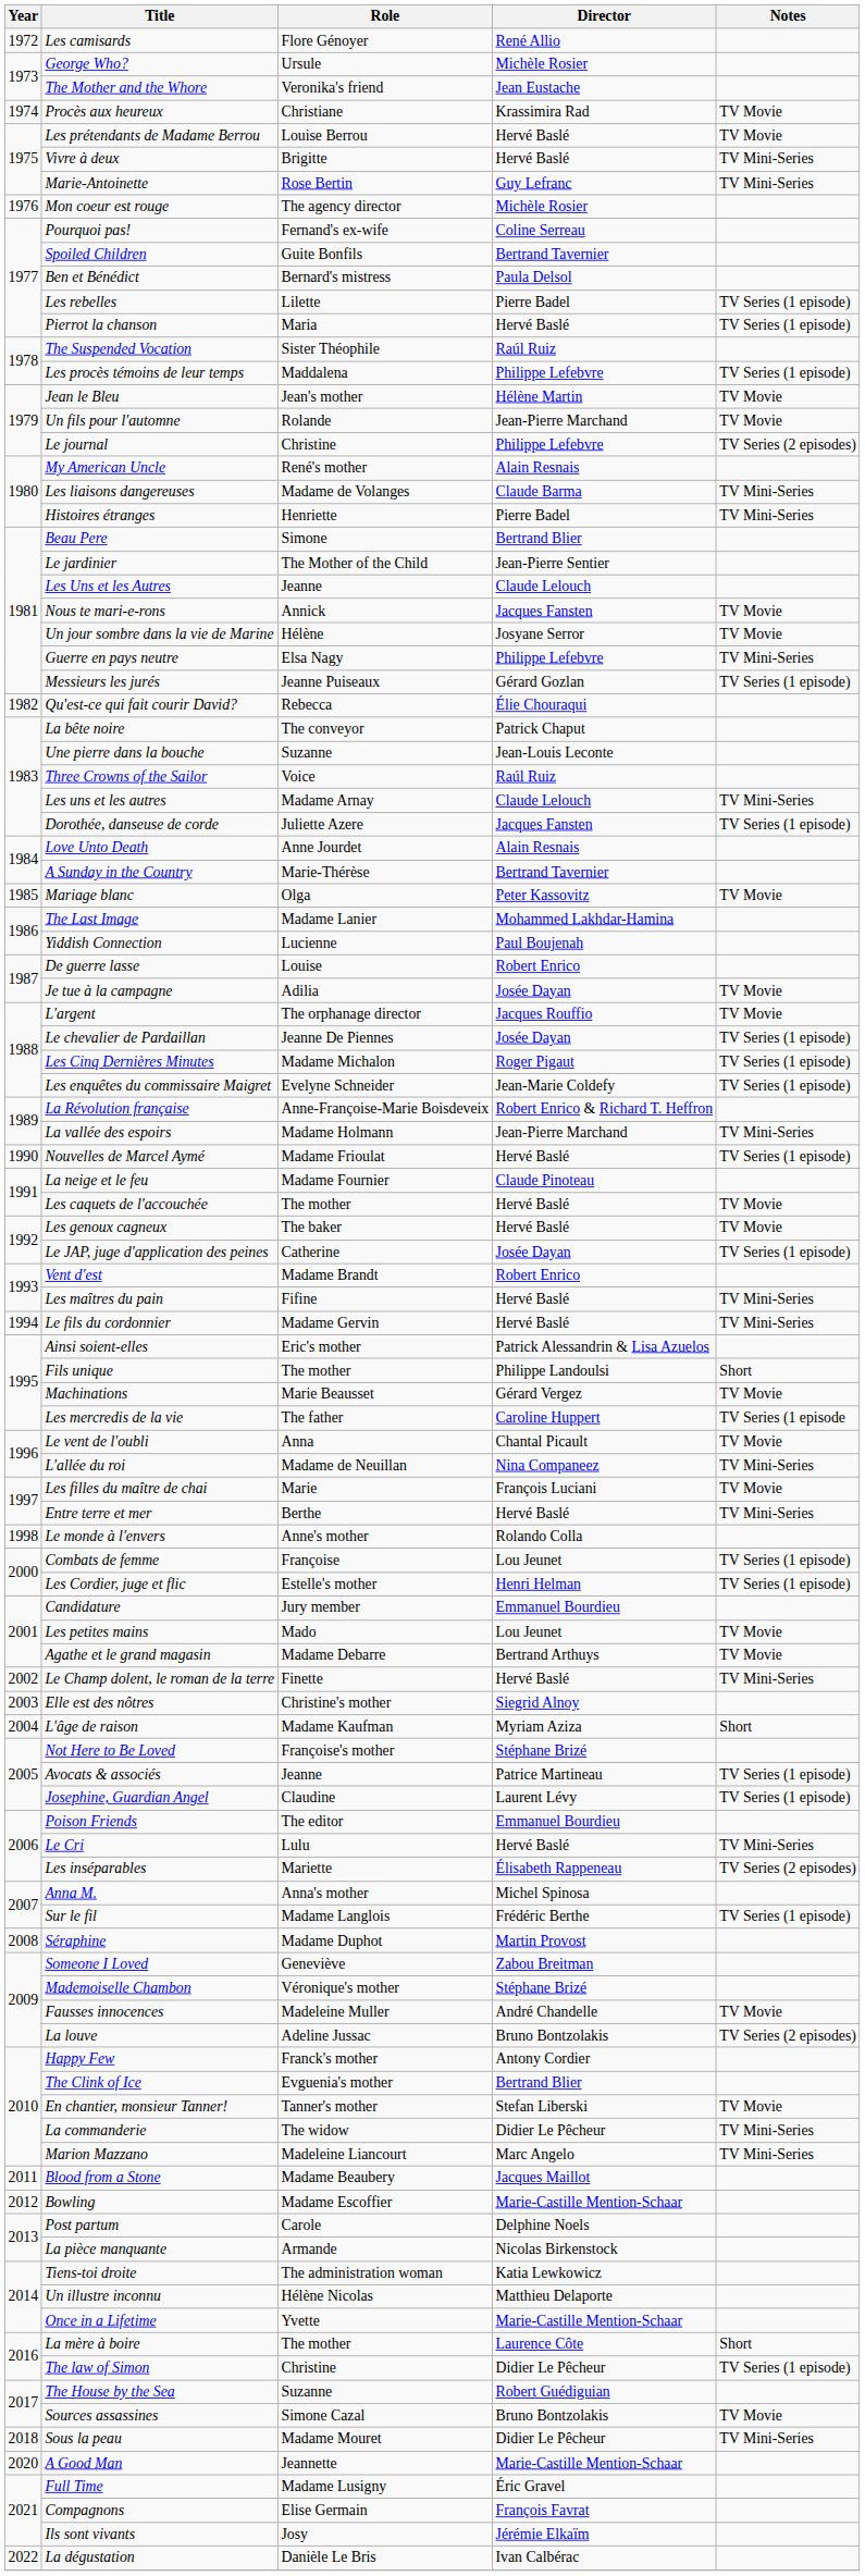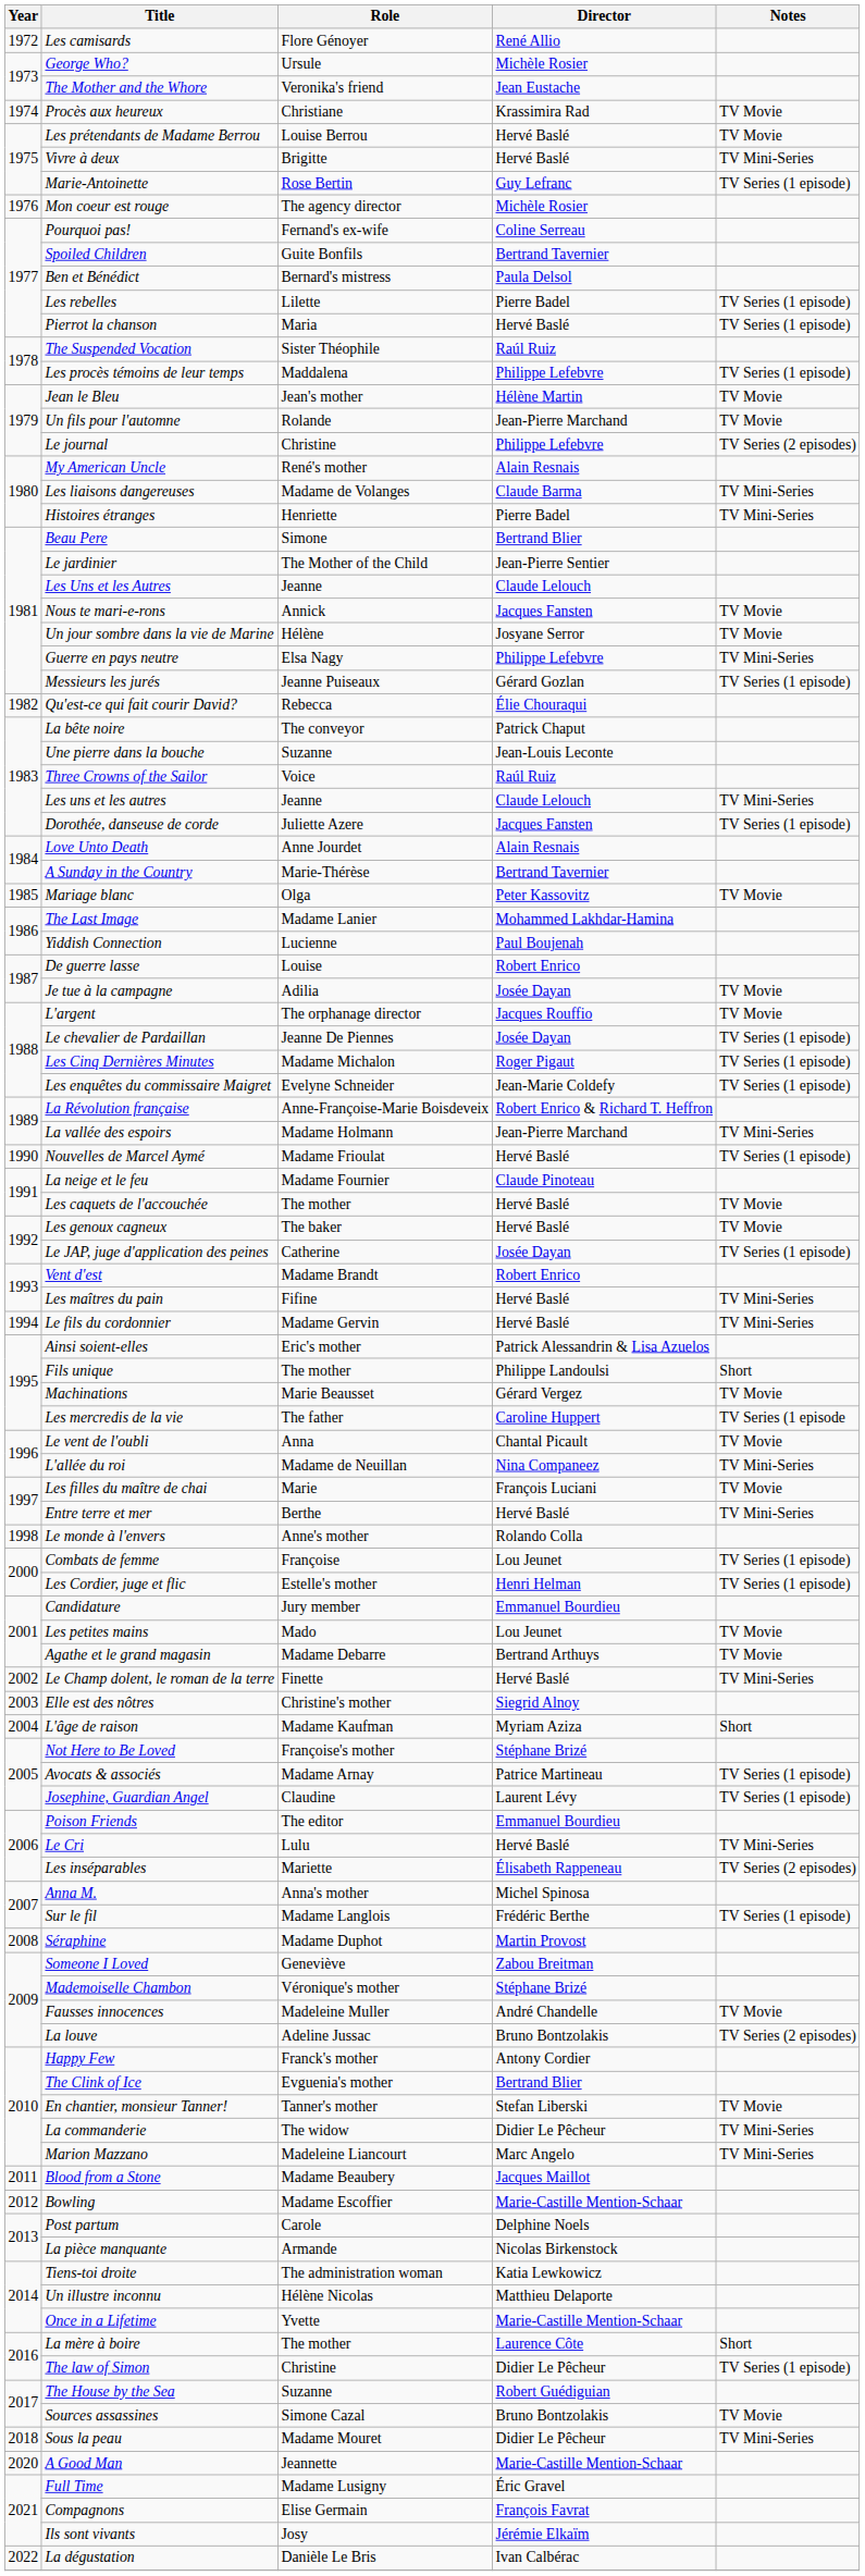 <table class="wikitable">
 <tr>
 <th>Year</th>
 <th>Title</th>
 <th>Role</th>
 <th>Director</th>
 <th>Notes</th>
 </tr>
 <tr>
 <td>1972</td>
 <td><em>Les camisards</em></td>
 <td>Flore Génoyer</td>
 <td><a href='#'>René Allio</a></td>
 <td></td>
 </tr>
 <tr>
 <td rowspan=2>1973</td>
 <td><em><a href='#'>George Who?</a></em></td>
 <td>Ursule</td>
 <td><a href='#'>Michèle Rosier</a></td>
 <td></td>
 </tr>
 <tr>
 <td><em><a href='#'>The Mother and the Whore</a></em></td>
 <td>Veronika's friend</td>
 <td><a href='#'>Jean Eustache</a></td>
 <td></td>
 </tr>
 <tr>
 <td>1974</td>
 <td><em>Procès aux heureux</em></td>
 <td>Christiane</td>
 <td>Krassimira Rad</td>
 <td>TV Movie</td>
 </tr>
 <tr>
 <td rowspan=3>1975</td>
 <td><em>Les prétendants de Madame Berrou</em></td>
 <td>Louise Berrou</td>
 <td>Hervé Baslé</td>
 <td>TV Movie</td>
 </tr>
 <tr>
 <td><em>Vivre à deux</em></td>
 <td>Brigitte</td>
 <td>Hervé Baslé</td>
 <td>TV Mini-Series</td>
 </tr>
 <tr>
 <td><em>Marie-Antoinette</em></td>
 <td><a href='#'>Rose Bertin</a></td>
 <td><a href='#'>Guy Lefranc</a></td>
-<td>TV Mini-Series</td>
+<td>TV Series (1 episode)</td>
 </tr>
 <tr>
 <td>1976</td>
 <td><em>Mon coeur est rouge</em></td>
 <td>The agency director</td>
 <td><a href='#'>Michèle Rosier</a></td>
 <td></td>
 </tr>
 <tr>
 <td rowspan=5>1977</td>
 <td><em>Pourquoi pas!</em></td>
 <td>Fernand's ex-wife</td>
 <td><a href='#'>Coline Serreau</a></td>
 <td></td>
 </tr>
 <tr>
 <td><em><a href='#'>Spoiled Children</a></em></td>
 <td>Guite Bonfils</td>
 <td><a href='#'>Bertrand Tavernier</a></td>
 <td></td>
 </tr>
 <tr>
 <td><em>Ben et Bénédict</em></td>
 <td>Bernard's mistress</td>
 <td><a href='#'>Paula Delsol</a></td>
 <td></td>
 </tr>
 <tr>
 <td><em>Les rebelles</em></td>
 <td>Lilette</td>
 <td>Pierre Badel</td>
 <td>TV Series (1 episode)</td>
 </tr>
 <tr>
 <td><em>Pierrot la chanson</em></td>
 <td>Maria</td>
 <td>Hervé Baslé</td>
 <td>TV Series (1 episode)</td>
 </tr>
 <tr>
 <td rowspan=2>1978</td>
 <td><em><a href='#'>The Suspended Vocation</a></em></td>
 <td>Sister Théophile</td>
 <td><a href='#'>Raúl Ruiz</a></td>
 <td></td>
 </tr>
 <tr>
 <td><em>Les procès témoins de leur temps</em></td>
 <td>Maddalena</td>
 <td><a href='#'>Philippe Lefebvre</a></td>
 <td>TV Series (1 episode)</td>
 </tr>
 <tr>
 <td rowspan=3>1979</td>
 <td><em>Jean le Bleu</em></td>
 <td>Jean's mother</td>
 <td><a href='#'>Hélène Martin</a></td>
 <td>TV Movie</td>
 </tr>
 <tr>
 <td><em>Un fils pour l'automne</em></td>
 <td>Rolande</td>
 <td>Jean-Pierre Marchand</td>
 <td>TV Movie</td>
 </tr>
 <tr>
 <td><em>Le journal</em></td>
 <td>Christine</td>
 <td><a href='#'>Philippe Lefebvre</a></td>
 <td>TV Series (2 episodes)</td>
 </tr>
 <tr>
 <td rowspan=3>1980</td>
 <td><em><a href='#'>My American Uncle</a></em></td>
 <td>René's mother</td>
 <td><a href='#'>Alain Resnais</a></td>
 <td></td>
 </tr>
 <tr>
 <td><em>Les liaisons dangereuses</em></td>
 <td>Madame de Volanges</td>
 <td><a href='#'>Claude Barma</a></td>
 <td>TV Mini-Series</td>
 </tr>
 <tr>
 <td><em>Histoires étranges</em></td>
 <td>Henriette</td>
 <td>Pierre Badel</td>
 <td>TV Mini-Series</td>
 </tr>
 <tr>
 <td rowspan=7>1981</td>
 <td><em><a href='#'>Beau Pere</a></em></td>
 <td>Simone</td>
 <td><a href='#'>Bertrand Blier</a></td>
 <td></td>
 </tr>
 <tr>
 <td><em>Le jardinier</em></td>
 <td>The Mother of the Child</td>
 <td>Jean-Pierre Sentier</td>
 <td></td>
 </tr>
 <tr>
 <td><em><a href='#'>Les Uns et les Autres</a></em></td>
 <td>Jeanne</td>
 <td><a href='#'>Claude Lelouch</a></td>
 <td></td>
 </tr>
 <tr>
 <td><em>Nous te mari-e-rons</em></td>
 <td>Annick</td>
 <td><a href='#'>Jacques Fansten</a></td>
 <td>TV Movie</td>
 </tr>
 <tr>
 <td><em>Un jour sombre dans la vie de Marine</em></td>
 <td>Hélène</td>
 <td>Josyane Serror</td>
 <td>TV Movie</td>
 </tr>
 <tr>
 <td><em>Guerre en pays neutre</em></td>
 <td>Elsa Nagy</td>
 <td><a href='#'>Philippe Lefebvre</a></td>
 <td>TV Mini-Series</td>
 </tr>
 <tr>
 <td><em>Messieurs les jurés</em></td>
 <td>Jeanne Puiseaux</td>
 <td>Gérard Gozlan</td>
 <td>TV Series (1 episode)</td>
 </tr>
 <tr>
 <td>1982</td>
 <td><em>Qu'est-ce qui fait courir David?</em></td>
 <td>Rebecca</td>
 <td><a href='#'>Élie Chouraqui</a></td>
 <td></td>
 </tr>
 <tr>
 <td rowspan=5>1983</td>
 <td><em>La bête noire</em></td>
 <td>The conveyor</td>
 <td>Patrick Chaput</td>
 <td></td>
 </tr>
 <tr>
 <td><em>Une pierre dans la bouche</em></td>
 <td>Suzanne</td>
 <td>Jean-Louis Leconte</td>
 <td></td>
 </tr>
 <tr>
 <td><em><a href='#'>Three Crowns of the Sailor</a></em></td>
 <td>Voice</td>
 <td><a href='#'>Raúl Ruiz</a></td>
 <td></td>
 </tr>
 <tr>
 <td><em>Les uns et les autres</em></td>
-<td>Madame Arnay</td>
+<td>Jeanne</td>
 <td><a href='#'>Claude Lelouch</a></td>
 <td>TV Mini-Series</td>
 </tr>
 <tr>
 <td><em>Dorothée, danseuse de corde</em></td>
 <td>Juliette Azere</td>
 <td><a href='#'>Jacques Fansten</a></td>
 <td>TV Series (1 episode)</td>
 </tr>
 <tr>
 <td rowspan=2>1984</td>
 <td><em><a href='#'>Love Unto Death</a></em></td>
 <td>Anne Jourdet</td>
 <td><a href='#'>Alain Resnais</a></td>
 <td></td>
 </tr>
 <tr>
 <td><em><a href='#'>A Sunday in the Country</a></em></td>
 <td>Marie-Thérèse</td>
 <td><a href='#'>Bertrand Tavernier</a></td>
 <td></td>
 </tr>
 <tr>
 <td>1985</td>
 <td><em>Mariage blanc</em></td>
 <td>Olga</td>
 <td><a href='#'>Peter Kassovitz</a></td>
 <td>TV Movie</td>
 </tr>
 <tr>
 <td rowspan=2>1986</td>
 <td><em><a href='#'>The Last Image</a></em></td>
 <td>Madame Lanier</td>
 <td><a href='#'>Mohammed Lakhdar-Hamina</a></td>
 <td></td>
 </tr>
 <tr>
 <td><em>Yiddish Connection</em></td>
 <td>Lucienne</td>
 <td><a href='#'>Paul Boujenah</a></td>
 <td></td>
 </tr>
 <tr>
 <td rowspan=2>1987</td>
 <td><em>De guerre lasse</em></td>
 <td>Louise</td>
 <td><a href='#'>Robert Enrico</a></td>
 <td></td>
 </tr>
 <tr>
 <td><em>Je tue à la campagne</em></td>
 <td>Adilia</td>
 <td><a href='#'>Josée Dayan</a></td>
 <td>TV Movie</td>
 </tr>
 <tr>
 <td rowspan=4>1988</td>
 <td><em>L'argent</em></td>
 <td>The orphanage director</td>
 <td><a href='#'>Jacques Rouffio</a></td>
 <td>TV Movie</td>
 </tr>
 <tr>
 <td><em>Le chevalier de Pardaillan</em></td>
 <td>Jeanne De Piennes</td>
 <td><a href='#'>Josée Dayan</a></td>
 <td>TV Series (1 episode)</td>
 </tr>
 <tr>
 <td><em><a href='#'>Les Cinq Dernières Minutes</a></em></td>
 <td>Madame Michalon</td>
 <td><a href='#'>Roger Pigaut</a></td>
 <td>TV Series (1 episode)</td>
 </tr>
 <tr>
 <td><em>Les enquêtes du commissaire Maigret</em></td>
 <td>Evelyne Schneider</td>
 <td>Jean-Marie Coldefy</td>
 <td>TV Series (1 episode)</td>
 </tr>
 <tr>
 <td rowspan=2>1989</td>
 <td><em><a href='#'>La Révolution française</a></em></td>
 <td>Anne-Françoise-Marie Boisdeveix</td>
 <td><a href='#'>Robert Enrico</a> & <a href='#'>Richard T. Heffron</a></td>
 <td></td>
 </tr>
 <tr>
 <td><em>La vallée des espoirs</em></td>
 <td>Madame Holmann</td>
 <td>Jean-Pierre Marchand</td>
 <td>TV Mini-Series</td>
 </tr>
 <tr>
 <td>1990</td>
 <td><em>Nouvelles de Marcel Aymé</em></td>
 <td>Madame Frioulat</td>
 <td>Hervé Baslé</td>
 <td>TV Series (1 episode)</td>
 </tr>
 <tr>
 <td rowspan=2>1991</td>
 <td><em>La neige et le feu</em></td>
 <td>Madame Fournier</td>
 <td><a href='#'>Claude Pinoteau</a></td>
 <td></td>
 </tr>
 <tr>
 <td><em>Les caquets de l'accouchée</em></td>
 <td>The mother</td>
 <td>Hervé Baslé</td>
 <td>TV Movie</td>
 </tr>
 <tr>
 <td rowspan=2>1992</td>
 <td><em>Les genoux cagneux</em></td>
 <td>The baker</td>
 <td>Hervé Baslé</td>
 <td>TV Movie</td>
 </tr>
 <tr>
 <td><em>Le JAP, juge d'application des peines</em></td>
 <td>Catherine</td>
 <td><a href='#'>Josée Dayan</a></td>
 <td>TV Series (1 episode)</td>
 </tr>
 <tr>
 <td rowspan=2>1993</td>
 <td><em><a href='#'>Vent d'est</a></em></td>
 <td>Madame Brandt</td>
 <td><a href='#'>Robert Enrico</a></td>
 <td></td>
 </tr>
 <tr>
 <td><em>Les maîtres du pain</em></td>
 <td>Fifine</td>
 <td>Hervé Baslé</td>
 <td>TV Mini-Series</td>
 </tr>
 <tr>
 <td>1994</td>
 <td><em>Le fils du cordonnier</em></td>
 <td>Madame Gervin</td>
 <td>Hervé Baslé</td>
 <td>TV Mini-Series</td>
 </tr>
 <tr>
 <td rowspan=4>1995</td>
 <td><em>Ainsi soient-elles</em></td>
 <td>Eric's mother</td>
 <td>Patrick Alessandrin & <a href='#'>Lisa Azuelos</a></td>
 <td></td>
 </tr>
 <tr>
 <td><em>Fils unique</em></td>
 <td>The mother</td>
 <td>Philippe Landoulsi</td>
 <td>Short</td>
 </tr>
 <tr>
 <td><em>Machinations</em></td>
 <td>Marie Beausset</td>
 <td>Gérard Vergez</td>
 <td>TV Movie</td>
 </tr>
 <tr>
 <td><em>Les mercredis de la vie</em></td>
 <td>The father</td>
 <td><a href='#'>Caroline Huppert</a></td>
 <td>TV Series (1 episode</td>
 </tr>
 <tr>
 <td rowspan=2>1996</td>
 <td><em>Le vent de l'oubli</em></td>
 <td>Anna</td>
 <td>Chantal Picault</td>
 <td>TV Movie</td>
 </tr>
 <tr>
 <td><em>L'allée du roi</em></td>
 <td>Madame de Neuillan</td>
 <td><a href='#'>Nina Companeez</a></td>
 <td>TV Mini-Series</td>
 </tr>
 <tr>
 <td rowspan=2>1997</td>
 <td><em>Les filles du maître de chai</em></td>
 <td>Marie</td>
 <td>François Luciani</td>
 <td>TV Movie</td>
 </tr>
 <tr>
 <td><em>Entre terre et mer</em></td>
 <td>Berthe</td>
 <td>Hervé Baslé</td>
 <td>TV Mini-Series</td>
 </tr>
 <tr>
 <td>1998</td>
 <td><em>Le monde à l'envers</em></td>
 <td>Anne's mother</td>
 <td>Rolando Colla</td>
 <td></td>
 </tr>
 <tr>
 <td rowspan=2>2000</td>
 <td><em>Combats de femme</em></td>
 <td>Françoise</td>
 <td>Lou Jeunet</td>
 <td>TV Series (1 episode)</td>
 </tr>
 <tr>
 <td><em>Les Cordier, juge et flic</em></td>
 <td>Estelle's mother</td>
 <td><a href='#'>Henri Helman</a></td>
 <td>TV Series (1 episode)</td>
 </tr>
 <tr>
 <td rowspan=3>2001</td>
 <td><em>Candidature</em></td>
 <td>Jury member</td>
 <td><a href='#'>Emmanuel Bourdieu</a></td>
 <td></td>
 </tr>
 <tr>
 <td><em>Les petites mains</em></td>
 <td>Mado</td>
 <td>Lou Jeunet</td>
 <td>TV Movie</td>
 </tr>
 <tr>
 <td><em>Agathe et le grand magasin</em></td>
 <td>Madame Debarre</td>
 <td>Bertrand Arthuys</td>
 <td>TV Movie</td>
 </tr>
 <tr>
 <td>2002</td>
 <td><em>Le Champ dolent, le roman de la terre</em></td>
 <td>Finette</td>
 <td>Hervé Baslé</td>
 <td>TV Mini-Series</td>
 </tr>
 <tr>
 <td>2003</td>
 <td><em>Elle est des nôtres</em></td>
 <td>Christine's mother</td>
 <td><a href='#'>Siegrid Alnoy</a></td>
 <td></td>
 </tr>
 <tr>
 <td>2004</td>
 <td><em>L'âge de raison</em></td>
 <td>Madame Kaufman</td>
 <td>Myriam Aziza</td>
 <td>Short</td>
 </tr>
 <tr>
 <td rowspan=3>2005</td>
 <td><em><a href='#'>Not Here to Be Loved</a></em></td>
 <td>Françoise's mother</td>
 <td><a href='#'>Stéphane Brizé</a></td>
 <td></td>
 </tr>
 <tr>
 <td><em>Avocats & associés</em></td>
-<td>Jeanne</td>
+<td>Madame Arnay</td>
 <td>Patrice Martineau</td>
 <td>TV Series (1 episode)</td>
 </tr>
 <tr>
 <td><em><a href='#'>Josephine, Guardian Angel</a></em></td>
 <td>Claudine</td>
 <td>Laurent Lévy</td>
 <td>TV Series (1 episode)</td>
 </tr>
 <tr>
 <td rowspan=3>2006</td>
 <td><em><a href='#'>Poison Friends</a></em></td>
 <td>The editor</td>
 <td><a href='#'>Emmanuel Bourdieu</a></td>
 <td></td>
 </tr>
 <tr>
 <td><em><a href='#'>Le Cri</a></em></td>
 <td>Lulu</td>
 <td>Hervé Baslé</td>
 <td>TV Mini-Series</td>
 </tr>
 <tr>
 <td><em>Les inséparables</em></td>
 <td>Mariette</td>
 <td><a href='#'>Élisabeth Rappeneau</a></td>
 <td>TV Series (2 episodes)</td>
 </tr>
 <tr>
 <td rowspan=2>2007</td>
 <td><em><a href='#'>Anna M.</a></em></td>
 <td>Anna's mother</td>
 <td>Michel Spinosa</td>
 <td></td>
 </tr>
 <tr>
 <td><em>Sur le fil</em></td>
 <td>Madame Langlois</td>
 <td>Frédéric Berthe</td>
 <td>TV Series (1 episode)</td>
 </tr>
 <tr>
 <td>2008</td>
 <td><em><a href='#'>Séraphine</a></em></td>
 <td>Madame Duphot</td>
 <td><a href='#'>Martin Provost</a></td>
 <td></td>
 </tr>
 <tr>
 <td rowspan=4>2009</td>
 <td><em><a href='#'>Someone I Loved</a></em></td>
 <td>Geneviève</td>
 <td><a href='#'>Zabou Breitman</a></td>
 <td></td>
 </tr>
 <tr>
 <td><em><a href='#'>Mademoiselle Chambon</a></em></td>
 <td>Véronique's mother</td>
 <td><a href='#'>Stéphane Brizé</a></td>
 <td></td>
 </tr>
 <tr>
 <td><em>Fausses innocences</em></td>
 <td>Madeleine Muller</td>
 <td>André Chandelle</td>
 <td>TV Movie</td>
 </tr>
 <tr>
 <td><em>La louve</em></td>
 <td>Adeline Jussac</td>
 <td>Bruno Bontzolakis</td>
 <td>TV Series (2 episodes)</td>
 </tr>
 <tr>
 <td rowspan=5>2010</td>
 <td><em><a href='#'>Happy Few</a></em></td>
 <td>Franck's mother</td>
 <td>Antony Cordier</td>
 <td></td>
 </tr>
 <tr>
 <td><em><a href='#'>The Clink of Ice</a></em></td>
 <td>Evguenia's mother</td>
 <td><a href='#'>Bertrand Blier</a></td>
 <td></td>
 </tr>
 <tr>
 <td><em>En chantier, monsieur Tanner!</em></td>
 <td>Tanner's mother</td>
 <td>Stefan Liberski</td>
 <td>TV Movie</td>
 </tr>
 <tr>
 <td><em>La commanderie</em></td>
 <td>The widow</td>
 <td>Didier Le Pêcheur</td>
 <td>TV Mini-Series</td>
 </tr>
 <tr>
 <td><em>Marion Mazzano</em></td>
 <td>Madeleine Liancourt</td>
 <td>Marc Angelo</td>
 <td>TV Mini-Series</td>
 </tr>
 <tr>
 <td>2011</td>
 <td><em><a href='#'>Blood from a Stone</a></em></td>
 <td>Madame Beaubery</td>
 <td><a href='#'>Jacques Maillot</a></td>
 <td></td>
 </tr>
 <tr>
 <td>2012</td>
 <td><em>Bowling</em></td>
 <td>Madame Escoffier</td>
 <td><a href='#'>Marie-Castille Mention-Schaar</a></td>
 <td></td>
 </tr>
 <tr>
 <td rowspan=2>2013</td>
 <td><em>Post partum</em></td>
 <td>Carole</td>
 <td>Delphine Noels</td>
 <td></td>
 </tr>
 <tr>
 <td><em>La pièce manquante</em></td>
 <td>Armande</td>
 <td>Nicolas Birkenstock</td>
 <td></td>
 </tr>
 <tr>
 <td rowspan=3>2014</td>
 <td><em>Tiens-toi droite</em></td>
 <td>The administration woman</td>
 <td>Katia Lewkowicz</td>
 <td></td>
 </tr>
 <tr>
 <td><em>Un illustre inconnu</em></td>
 <td>Hélène Nicolas</td>
 <td>Matthieu Delaporte</td>
 <td></td>
 </tr>
 <tr>
 <td><em><a href='#'>Once in a Lifetime</a></em></td>
 <td>Yvette</td>
 <td><a href='#'>Marie-Castille Mention-Schaar</a></td>
 <td></td>
 </tr>
 <tr>
 <td rowspan=2>2016</td>
 <td><em>La mère à boire</em></td>
 <td>The mother</td>
 <td><a href='#'>Laurence Côte</a></td>
 <td>Short</td>
 </tr>
 <tr>
 <td><em><a href='#'>The law of Simon</a></em></td>
 <td>Christine</td>
 <td>Didier Le Pêcheur</td>
 <td>TV Series (1 episode)</td>
 </tr>
 <tr>
 <td rowspan=2>2017</td>
 <td><em><a href='#'>The House by the Sea</a></em></td>
 <td>Suzanne</td>
 <td><a href='#'>Robert Guédiguian</a></td>
 <td></td>
 </tr>
 <tr>
 <td><em>Sources assassines</em></td>
 <td>Simone Cazal</td>
 <td>Bruno Bontzolakis</td>
 <td>TV Movie</td>
 </tr>
 <tr>
 <td>2018</td>
 <td><em>Sous la peau</em></td>
 <td>Madame Mouret</td>
 <td>Didier Le Pêcheur</td>
 <td>TV Mini-Series</td>
 </tr>
 <tr>
 <td>2020</td>
 <td><em><a href='#'>A Good Man</a></em></td>
 <td>Jeannette</td>
 <td><a href='#'>Marie-Castille Mention-Schaar</a></td>
 <td></td>
 </tr>
 <tr>
 <td rowspan=3>2021</td>
 <td><em><a href='#'>Full Time</a></em></td>
 <td>Madame Lusigny</td>
 <td>Éric Gravel</td>
 <td></td>
 </tr>
 <tr>
 <td><em>Compagnons</em></td>
 <td>Elise Germain</td>
 <td><a href='#'>François Favrat</a></td>
 <td></td>
 </tr>
 <tr>
 <td><em>Ils sont vivants</em></td>
 <td>Josy</td>
 <td><a href='#'>Jérémie Elkaïm</a></td>
 <td></td>
 </tr>
 <tr>
 <td>2022</td>
 <td><em>La dégustation</em></td>
 <td>Danièle Le Bris</td>
 <td>Ivan Calbérac</td>
 <td></td>
 </tr>
 <tr>
 </tr>
 </table>
